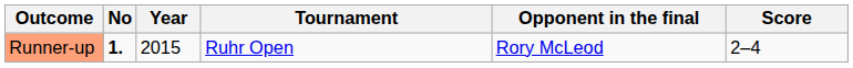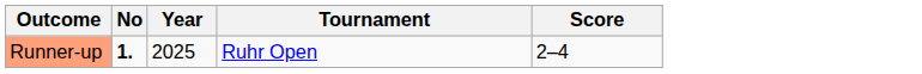 <table class="sortable wikitable">
 <tr>
 <th width="80">Outcome</th>
 <th width="20">No</th>
 <th width="50">Year</th>
 <th width="250">Tournament</th>
-<th width="200">Opponent in the final</th>
 <th width="100">Score</th>
 </tr>
 <tr>
 <td style="background:#ffa07a;">Runner-up</td>
 <td><strong>1.</strong></td>
-<td>2015</td>
+<td>2025</td>
 <td><a href='#'>Ruhr Open</a></td>
-<td> <a href='#'>Rory McLeod</a></td>
 <td>2–4</td>
 </tr>
 </table>
